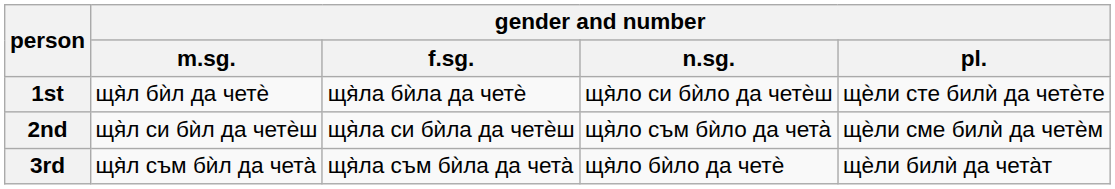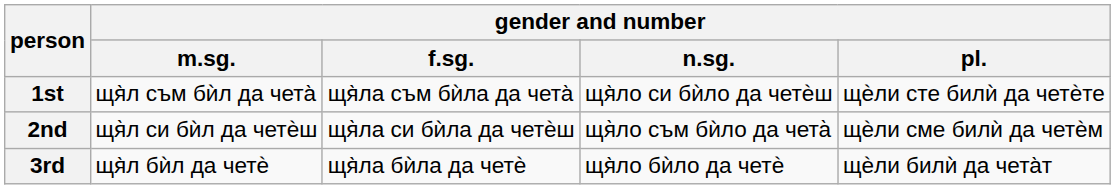 <table class="wikitable">
 <tr>
 <th rowspan="2">person</th>
 <th colspan="4">gender and number</th>
 </tr>
 <tr>
 <th>m.sg.</th>
 <th>f.sg.</th>
 <th>n.sg.</th>
 <th>pl.</th>
 </tr>
 <tr>
 <th>1st</th>
-<td>щя̀л бѝл да четѐ</td>
-<td>щя̀ла бѝла да четѐ</td>
+<td>щя̀л съм бѝл да чета̀</td>
+<td>щя̀ла съм бѝла да чета̀</td>
 <td>щя̀ло си бѝло да четѐш</td>
 <td>щѐли сте билѝ да четѐте</td>
 </tr>
 <tr>
 <th>2nd</th>
 <td>щя̀л си бѝл да четѐш</td>
 <td>щя̀ла си бѝла да четѐш</td>
 <td>щя̀ло съм бѝло да чета̀</td>
 <td>щѐли сме билѝ да четѐм</td>
 </tr>
 <tr>
 <th>3rd</th>
-<td>щя̀л съм бѝл да чета̀</td>
-<td>щя̀ла съм бѝла да чета̀</td>
+<td>щя̀л бѝл да четѐ</td>
+<td>щя̀ла бѝла да четѐ</td>
 <td>щя̀ло бѝло да четѐ</td>
 <td>щѐли билѝ да чета̀т</td>
 </tr>
 </table>
